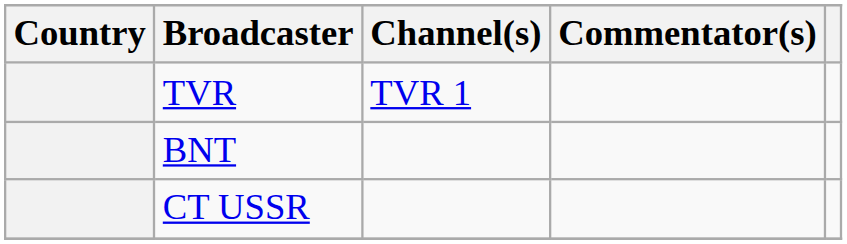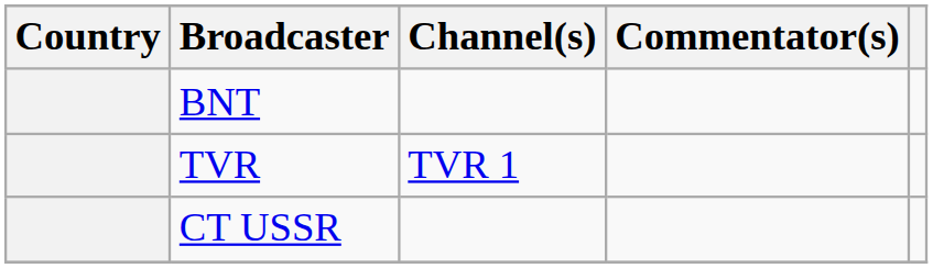 <table class="wikitable plainrowheaders">
 <tr>
 </tr>
 <tr>
 <th scope="col">Country</th>
 <th scope="col">Broadcaster</th>
 <th scope="col">Channel(s)</th>
 <th scope="col">Commentator(s)</th>
 <th scope="col"></th>
 </tr>
 <tr>
 <th scope="row"></th>
+<td><a href='#'>BNT</a></td>
+<td></td>
+<td></td>
+<td></td>
+</tr>
+<tr>
+<th scope="row"></th>
 <td><a href='#'>TVR</a></td>
 <td><a href='#'>TVR 1</a></td>
 <td></td>
 <td style="text-align:center"></td>
-</tr>
-<tr>
-<th scope="row"></th>
-<td><a href='#'>BNT</a></td>
-<td></td>
-<td></td>
-<td></td>
 </tr>
 <tr>
 <th scope="row"></th>
 <td><a href='#'>CT USSR</a></td>
 <td></td>
 <td></td>
 <td></td>
 </tr>
 <tr>
 </tr>
 </table>
